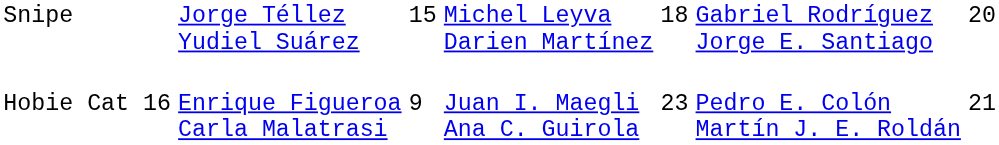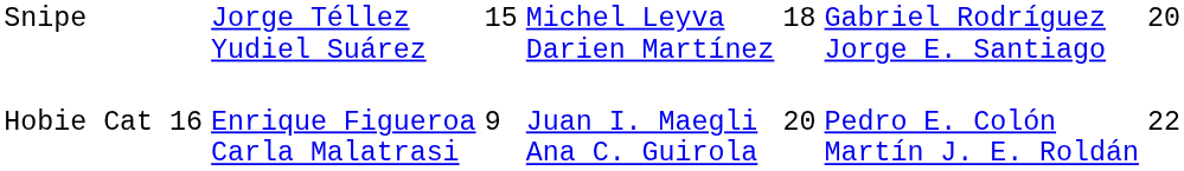 <table>
 <tr>
 <td>Snipe</td>
 <td><br><a href='#'>Jorge Téllez</a><br><a href='#'>Yudiel Suárez</a></td>
 <td>15</td>
 <td><br><a href='#'>Michel Leyva</a><br><a href='#'>Darien Martínez</a></td>
 <td>18</td>
 <td><br><a href='#'>Gabriel Rodríguez</a><br><a href='#'>Jorge E. Santiago</a></td>
 <td>20</td>
 </tr>
 <tr>
 <td>Hobie Cat 16</td>
 <td><br><a href='#'>Enrique Figueroa</a><br><a href='#'>Carla Malatrasi</a></td>
 <td>9</td>
 <td><br><a href='#'>Juan I. Maegli</a><br><a href='#'>Ana C. Guirola</a></td>
-<td>23</td>
+<td>20</td>
 <td><br><a href='#'>Pedro E. Colón</a><br><a href='#'>Martín J. E. Roldán</a></td>
-<td>21</td>
+<td>22</td>
 </tr>
 </table>
